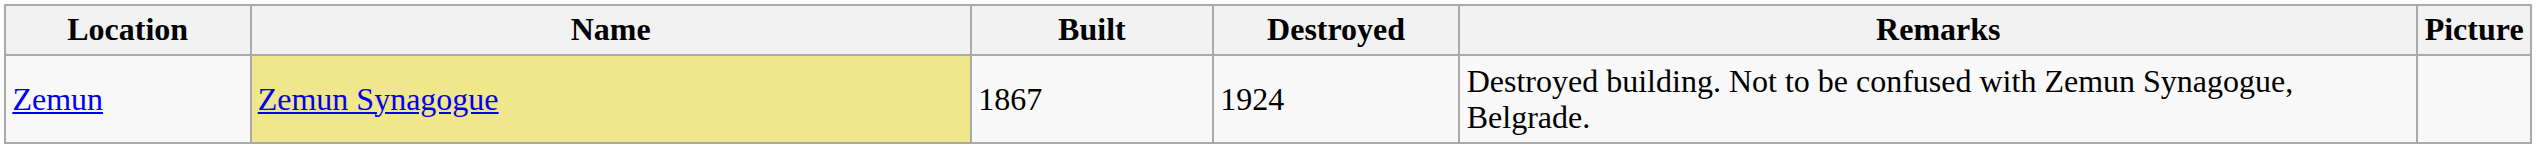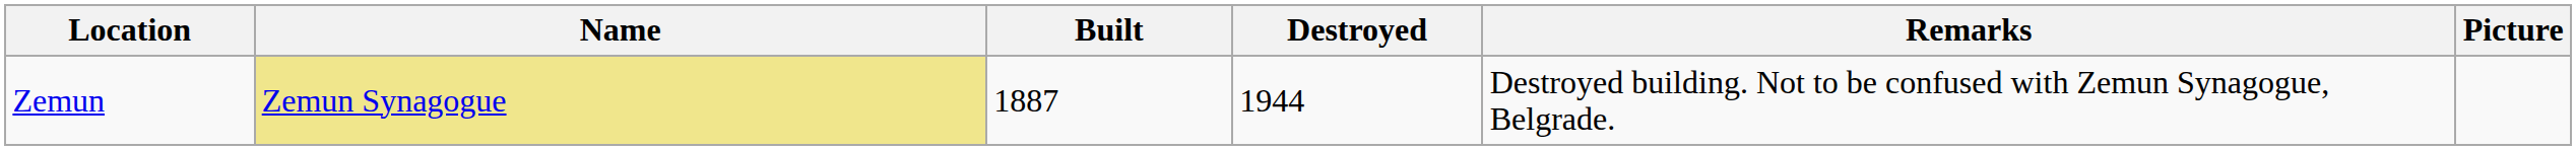 <table class="wikitable sortable" width="100%">
 <tr>
 <th width="10%">Location</th>
 <th width="30%">Name</th>
 <th width="10%">Built</th>
 <th width="10%">Destroyed</th>
 <th width="40%" class="unsortable">Remarks</th>
 <th width="10%" class="unsortable">Picture</th>
 </tr>
 <tr>
 <td><a href='#'>Zemun</a></td>
 <td style="background: khaki;"><a href='#'>Zemun Synagogue</a></td>
-<td>1867</td>
-<td>1924</td>
+<td>1887</td>
+<td>1944</td>
 <td>Destroyed building. Not to be confused with Zemun Synagogue, Belgrade.</td>
 <td></td>
 </tr>
 </table>
